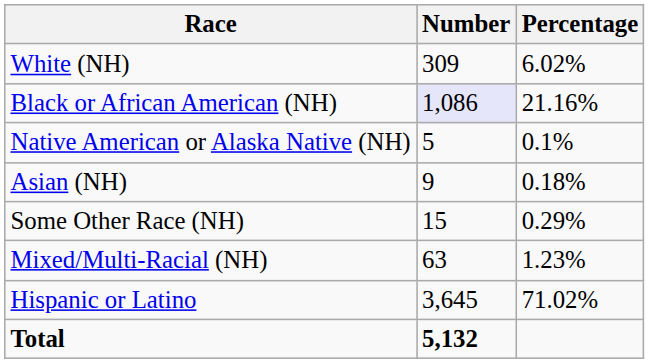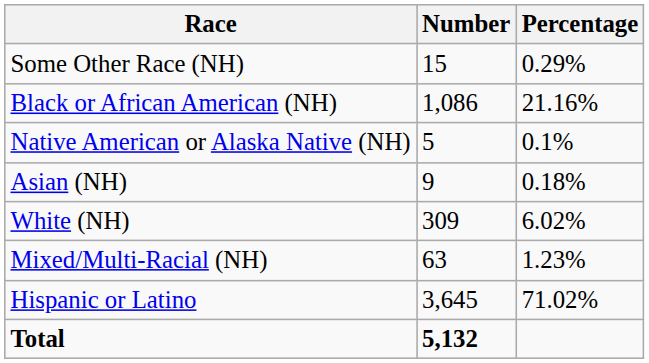 <table class="wikitable">
 <tr>
 <th>Race</th>
 <th>Number</th>
 <th>Percentage</th>
 </tr>
 <tr>
-<td><a href='#'>White</a> (NH)</td>
-<td>309</td>
-<td>6.02%</td>
+<td>Some Other Race (NH)</td>
+<td>15</td>
+<td>0.29%</td>
 </tr>
 <tr>
 <td><a href='#'>Black or African American</a> (NH)</td>
-<td style="background: lavender;">1,086</td>
+<td>1,086</td>
 <td>21.16%</td>
 </tr>
 <tr>
 <td><a href='#'>Native American</a> or <a href='#'>Alaska Native</a> (NH)</td>
 <td>5</td>
 <td>0.1%</td>
 </tr>
 <tr>
 <td><a href='#'>Asian</a> (NH)</td>
 <td>9</td>
 <td>0.18%</td>
 </tr>
 <tr>
-<td>Some Other Race (NH)</td>
-<td>15</td>
-<td>0.29%</td>
+<td><a href='#'>White</a> (NH)</td>
+<td>309</td>
+<td>6.02%</td>
 </tr>
 <tr>
 <td><a href='#'>Mixed/Multi-Racial</a> (NH)</td>
 <td>63</td>
 <td>1.23%</td>
 </tr>
 <tr>
 <td><a href='#'>Hispanic or Latino</a></td>
 <td>3,645</td>
 <td>71.02%</td>
 </tr>
 <tr>
 <td><strong>Total</strong></td>
 <td><strong>5,132</strong></td>
 <td></td>
 </tr>
 </table>
